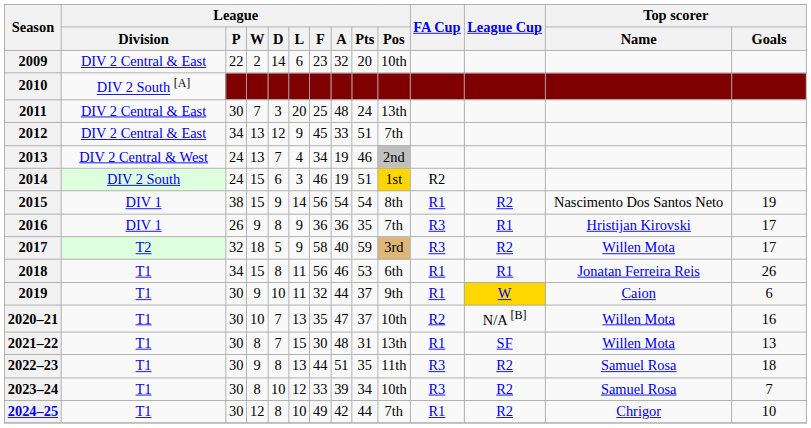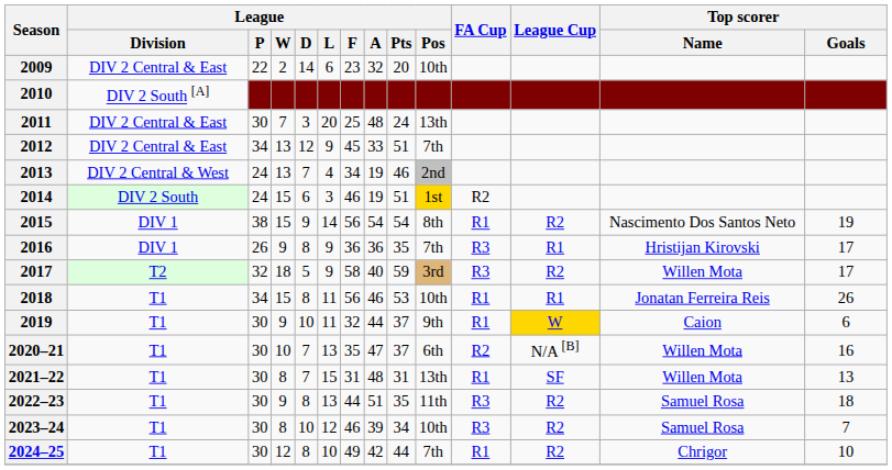 <table class="wikitable" style="text-align: center">
 <tr>
 <th rowspan=2>Season</th>
 <th colspan=9>League</th>
 <th rowspan=2><a href='#'>FA Cup</a></th>
 <th rowspan=2><a href='#'>League Cup</a></th>
 <th colspan=2>Top scorer</th>
 </tr>
 <tr>
 <th width=175px>Division</th>
 <th>P</th>
 <th>W</th>
 <th>D</th>
 <th>L</th>
 <th>F</th>
 <th>A</th>
 <th>Pts</th>
 <th>Pos</th>
 <th width=200px>Name</th>
 <th width=75px>Goals</th>
 </tr>
 <tr>
 <th>2009</th>
 <td><a href='#'>DIV 2 Central & East</a></td>
 <td>22</td>
 <td>2</td>
 <td>14</td>
 <td>6</td>
 <td>23</td>
 <td>32</td>
 <td>20</td>
 <td>10th</td>
 <td></td>
 <td></td>
 <td></td>
 <td></td>
 </tr>
 <tr>
 <th>2010</th>
 <td><a href='#'>DIV 2 South</a> <sup>[A]</sup></td>
 <td bgcolor=7F0000></td>
 <td bgcolor=7F0000></td>
 <td bgcolor=7F0000></td>
 <td bgcolor=7F0000></td>
 <td bgcolor=7F0000></td>
 <td bgcolor=7F0000></td>
 <td bgcolor=7F0000></td>
 <td bgcolor=7F0000></td>
 <td bgcolor=7F0000></td>
 <td bgcolor=7F0000></td>
 <td bgcolor=7F0000></td>
 <td bgcolor=7F0000></td>
 </tr>
 <tr>
 <th>2011</th>
 <td><a href='#'>DIV 2 Central & East</a></td>
 <td>30</td>
 <td>7</td>
 <td>3</td>
 <td>20</td>
 <td>25</td>
 <td>48</td>
 <td>24</td>
 <td>13th</td>
 <td></td>
 <td></td>
 <td></td>
 <td></td>
 </tr>
 <tr>
 <th>2012</th>
 <td><a href='#'>DIV 2 Central & East</a></td>
 <td>34</td>
 <td>13</td>
 <td>12</td>
 <td>9</td>
 <td>45</td>
 <td>33</td>
 <td>51</td>
 <td>7th</td>
 <td></td>
 <td></td>
 <td></td>
 <td></td>
 </tr>
 <tr>
 <th>2013</th>
 <td><a href='#'>DIV 2 Central & West</a></td>
 <td>24</td>
 <td>13</td>
 <td>7</td>
 <td>4</td>
 <td>34</td>
 <td>19</td>
 <td>46</td>
 <td bgcolor=silver>2nd</td>
 <td></td>
 <td></td>
 <td></td>
 <td></td>
 </tr>
 <tr>
 <th>2014</th>
 <td bgcolor="#DDFFDD"><a href='#'>DIV 2 South</a></td>
 <td>24</td>
 <td>15</td>
 <td>6</td>
 <td>3</td>
 <td>46</td>
 <td>19</td>
 <td>51</td>
 <td bgcolor=gold>1st</td>
 <td>R2</td>
 <td></td>
 <td></td>
 <td></td>
 </tr>
 <tr>
 <th>2015</th>
 <td><a href='#'>DIV 1</a></td>
 <td>38</td>
 <td>15</td>
 <td>9</td>
 <td>14</td>
 <td>56</td>
 <td>54</td>
 <td>54</td>
 <td>8th</td>
 <td><a href='#'>R1</a></td>
 <td><a href='#'>R2</a></td>
 <td> Nascimento Dos Santos Neto</td>
 <td>19</td>
 </tr>
 <tr>
 <th>2016</th>
 <td><a href='#'>DIV 1</a></td>
 <td>26</td>
 <td>9</td>
 <td>8</td>
 <td>9</td>
 <td>36</td>
 <td>36</td>
 <td>35</td>
 <td>7th</td>
 <td><a href='#'>R3</a></td>
 <td><a href='#'>R1</a></td>
 <td> <a href='#'>Hristijan Kirovski</a></td>
 <td>17</td>
 </tr>
 <tr>
 <th>2017</th>
 <td style="background:#dfd;"><a href='#'>T2</a></td>
 <td>32</td>
 <td>18</td>
 <td>5</td>
 <td>9</td>
 <td>58</td>
 <td>40</td>
 <td>59</td>
 <td style="background:#deb678;">3rd</td>
 <td><a href='#'>R3</a></td>
 <td><a href='#'>R2</a></td>
 <td> <a href='#'>Willen Mota</a></td>
 <td>17</td>
 </tr>
 <tr>
 <th>2018</th>
 <td><a href='#'>T1</a></td>
 <td>34</td>
 <td>15</td>
 <td>8</td>
 <td>11</td>
 <td>56</td>
 <td>46</td>
 <td>53</td>
-<td>6th</td>
+<td>10th</td>
 <td><a href='#'>R1</a></td>
 <td><a href='#'>R1</a></td>
 <td> <a href='#'>Jonatan Ferreira Reis</a></td>
 <td>26</td>
 </tr>
 <tr>
 <th>2019</th>
 <td><a href='#'>T1</a></td>
 <td>30</td>
 <td>9</td>
 <td>10</td>
 <td>11</td>
 <td>32</td>
 <td>44</td>
 <td>37</td>
 <td>9th</td>
 <td><a href='#'>R1</a></td>
 <td bgcolor=gold><a href='#'>W</a></td>
 <td> <a href='#'>Caion</a></td>
 <td>6</td>
 </tr>
 <tr>
 <th>2020–21</th>
 <td><a href='#'>T1</a></td>
 <td>30</td>
 <td>10</td>
 <td>7</td>
 <td>13</td>
 <td>35</td>
 <td>47</td>
 <td>37</td>
-<td>10th</td>
+<td>6th</td>
 <td><a href='#'>R2</a></td>
 <td>N/A <sup>[B]</sup></td>
 <td> <a href='#'>Willen Mota</a></td>
 <td>16</td>
 </tr>
 <tr>
 <th>2021–22</th>
 <td><a href='#'>T1</a></td>
 <td>30</td>
 <td>8</td>
 <td>7</td>
 <td>15</td>
-<td>30</td>
+<td>31</td>
 <td>48</td>
 <td>31</td>
 <td>13th</td>
 <td><a href='#'>R1</a></td>
 <td><a href='#'>SF</a></td>
 <td> <a href='#'>Willen Mota</a></td>
 <td>13</td>
 </tr>
 <tr>
 <th>2022–23</th>
 <td><a href='#'>T1</a></td>
 <td>30</td>
 <td>9</td>
 <td>8</td>
 <td>13</td>
 <td>44</td>
 <td>51</td>
 <td>35</td>
 <td>11th</td>
 <td><a href='#'>R3</a></td>
 <td><a href='#'>R2</a></td>
 <td> <a href='#'>Samuel Rosa</a></td>
 <td>18</td>
 </tr>
 <tr>
 <th>2023–24</th>
 <td><a href='#'>T1</a></td>
 <td>30</td>
 <td>8</td>
 <td>10</td>
 <td>12</td>
-<td>33</td>
+<td>46</td>
 <td>39</td>
 <td>34</td>
 <td>10th</td>
 <td><a href='#'>R3</a></td>
 <td><a href='#'>R2</a></td>
 <td> <a href='#'>Samuel Rosa</a></td>
 <td>7</td>
 </tr>
 <tr>
 <th><a href='#'>2024–25</a></th>
 <td><a href='#'>T1</a></td>
 <td>30</td>
 <td>12</td>
 <td>8</td>
 <td>10</td>
 <td>49</td>
 <td>42</td>
 <td>44</td>
 <td>7th</td>
 <td><a href='#'>R1</a></td>
 <td><a href='#'>R2</a></td>
 <td> <a href='#'>Chrigor</a></td>
 <td>10</td>
 </tr>
 <tr>
 </tr>
 </table>
